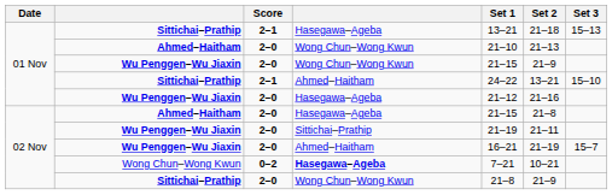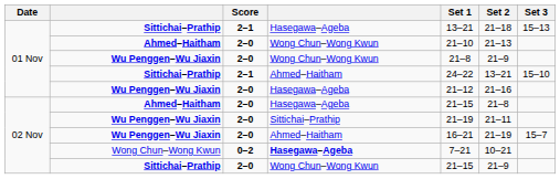 <table class="wikitable" style="text-align: center; font-size:90% ">
 <tr>
 <th width="60">Date</th>
 <th align="right" width="250"></th>
 <th width="60">Score</th>
 <th align="left" width="250"></th>
 <th width="50">Set 1</th>
 <th width="50">Set 2</th>
 <th width="50">Set 3</th>
 </tr>
 <tr>
 <td rowspan=5>01 Nov</td>
 <td align=right><strong><a href='#'>Sittichai</a>–<a href='#'>Prathip</a> </strong></td>
 <td align=center><strong>2–1</strong></td>
 <td align=left> <a href='#'>Hasegawa</a>–<a href='#'>Ageba</a></td>
 <td>13–21</td>
 <td>21–18</td>
 <td>15–13</td>
 </tr>
 <tr>
 <td align=right><strong><a href='#'>Ahmed</a>–<a href='#'>Haitham</a> </strong></td>
 <td align=center><strong>2–0</strong></td>
 <td align=left> <a href='#'>Wong Chun</a>–<a href='#'>Wong Kwun</a></td>
 <td>21–10</td>
 <td>21–13</td>
 <td></td>
 </tr>
 <tr>
 <td align=right><strong><a href='#'>Wu Penggen</a>–<a href='#'>Wu Jiaxin</a> </strong></td>
 <td align=center><strong>2–0</strong></td>
 <td align=left> <a href='#'>Wong Chun</a>–<a href='#'>Wong Kwun</a></td>
-<td>21–15</td>
+<td>21–8</td>
 <td>21–9</td>
 <td></td>
 </tr>
 <tr>
 <td align=right><strong><a href='#'>Sittichai</a>–<a href='#'>Prathip</a> </strong></td>
 <td align=center><strong>2–1</strong></td>
 <td align=left> <a href='#'>Ahmed</a>–<a href='#'>Haitham</a></td>
 <td>24–22</td>
 <td>13–21</td>
 <td>15–10</td>
 </tr>
 <tr>
 <td align=right><strong><a href='#'>Wu Penggen</a>–<a href='#'>Wu Jiaxin</a> </strong></td>
 <td align=center><strong>2–0</strong></td>
 <td align=left> <a href='#'>Hasegawa</a>–<a href='#'>Ageba</a></td>
 <td>21–12</td>
 <td>21–16</td>
 <td></td>
 </tr>
 <tr>
 <td rowspan=5>02 Nov</td>
 <td align=right><strong><a href='#'>Ahmed</a>–<a href='#'>Haitham</a> </strong></td>
 <td align=center><strong>2–0</strong></td>
 <td align=left> <a href='#'>Hasegawa</a>–<a href='#'>Ageba</a></td>
 <td>21–15</td>
 <td>21–8</td>
 <td></td>
 </tr>
 <tr>
 <td align=right><strong><a href='#'>Wu Penggen</a>–<a href='#'>Wu Jiaxin</a> </strong></td>
 <td align=center><strong>2–0</strong></td>
 <td align=left> <a href='#'>Sittichai</a>–<a href='#'>Prathip</a></td>
 <td>21–19</td>
 <td>21–11</td>
 <td></td>
 </tr>
 <tr>
 <td align=right><strong><a href='#'>Wu Penggen</a>–<a href='#'>Wu Jiaxin</a> </strong></td>
 <td align=center><strong>2–0</strong></td>
 <td align=left> <a href='#'>Ahmed</a>–<a href='#'>Haitham</a></td>
 <td>16–21</td>
 <td>21–19</td>
 <td>15–7</td>
 </tr>
 <tr>
 <td align=right><a href='#'>Wong Chun</a>–<a href='#'>Wong Kwun</a> </td>
 <td align=center><strong>0–2</strong></td>
 <td align=left><strong> <a href='#'>Hasegawa</a>–<a href='#'>Ageba</a></strong></td>
 <td>7–21</td>
 <td>10–21</td>
 <td></td>
 </tr>
 <tr>
 <td align=right><strong><a href='#'>Sittichai</a>–<a href='#'>Prathip</a> </strong></td>
 <td align=center><strong>2–0</strong></td>
 <td align=left> <a href='#'>Wong Chun</a>–<a href='#'>Wong Kwun</a></td>
-<td>21–8</td>
+<td>21–15</td>
 <td>21–9</td>
 <td></td>
 </tr>
 </table>
